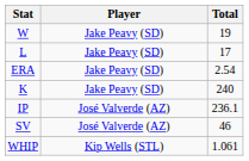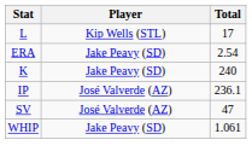 <table class="wikitable" style="text-align:center;">
 <tr>
 <th style="width:15%">Stat</th>
 <th>Player</th>
 <th style="width:15%">Total</th>
 </tr>
 <tr>
-<td><a href='#'>W</a></td>
-<td><a href='#'>Jake Peavy</a> (<a href='#'>SD</a>)</td>
-<td>19</td>
-</tr>
-<tr>
 <td><a href='#'>L</a></td>
-<td><a href='#'>Jake Peavy</a> (<a href='#'>SD</a>)</td>
+<td><a href='#'>Kip Wells</a> (<a href='#'>STL</a>)</td>
 <td>17</td>
 </tr>
 <tr>
 <td><a href='#'>ERA</a></td>
 <td><a href='#'>Jake Peavy</a> (<a href='#'>SD</a>)</td>
 <td>2.54</td>
 </tr>
 <tr>
 <td><a href='#'>K</a></td>
 <td><a href='#'>Jake Peavy</a> (<a href='#'>SD</a>)</td>
 <td>240</td>
 </tr>
 <tr>
 <td><a href='#'>IP</a></td>
 <td><a href='#'>José Valverde</a> (<a href='#'>AZ</a>)</td>
 <td>236.1</td>
 </tr>
 <tr>
 <td><a href='#'>SV</a></td>
 <td><a href='#'>José Valverde</a> (<a href='#'>AZ</a>)</td>
-<td>46</td>
+<td>47</td>
 </tr>
 <tr>
 <td><a href='#'>WHIP</a></td>
-<td><a href='#'>Kip Wells</a> (<a href='#'>STL</a>)</td>
+<td><a href='#'>Jake Peavy</a> (<a href='#'>SD</a>)</td>
 <td>1.061</td>
 </tr>
 </table>
